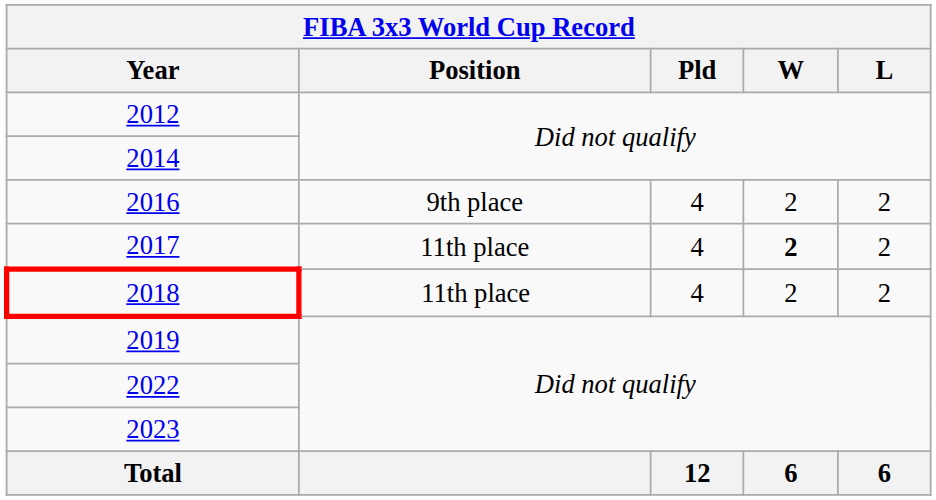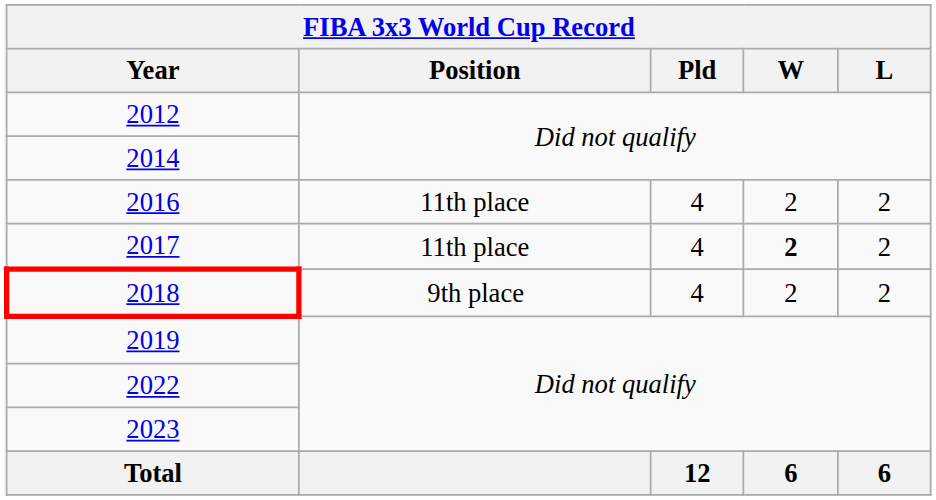 <table class="wikitable collapsible autocollapse" style="text-align: center; font-size:95%;" width=60%>
 <tr>
 <th colspan=9><a href='#'>FIBA 3x3 World Cup Record</a></th>
 </tr>
 <tr>
 <th width=25%>Year</th>
 <th width=30%>Position</th>
 <th width=8%>Pld</th>
 <th width=8%>W</th>
 <th width=8%>L</th>
 </tr>
 <tr>
 <td> <a href='#'>2012</a></td>
 <td rowspan=2 colspan=4><em>Did not qualify</em></td>
 </tr>
 <tr>
 <td><a href='#'>2014</a></td>
 </tr>
 <tr>
 <td> <a href='#'>2016</a></td>
-<td>9th place</td>
+<td>11th place</td>
 <td>4</td>
 <td>2</td>
 <td>2</td>
 </tr>
 <tr>
 <td> <a href='#'>2017</a></td>
 <td>11th place</td>
 <td>4</td>
 <td><strong>2</strong></td>
 <td>2</td>
 </tr>
 <tr>
 <td style="border: 3px solid red"> <a href='#'>2018</a></td>
-<td>11th place</td>
+<td>9th place</td>
 <td>4</td>
 <td>2</td>
 <td>2</td>
 </tr>
 <tr>
 <td> <a href='#'>2019</a></td>
 <td rowspan=3 colspan=4><em>Did not qualify</em></td>
 </tr>
 <tr>
 <td> <a href='#'>2022</a></td>
 </tr>
 <tr>
 <td> <a href='#'>2023</a></td>
 </tr>
 <tr>
 <th><strong>Total</strong></th>
 <th></th>
 <th>12</th>
 <th>6</th>
 <th>6</th>
 </tr>
 </table>
